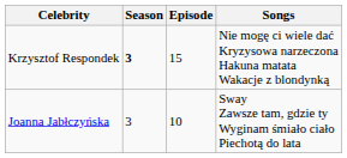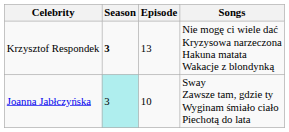 <table class="wikitable">
 <tr>
 <th>Celebrity</th>
 <th>Season</th>
 <th>Episode</th>
 <th>Songs</th>
 </tr>
 <tr>
 <td>Krzysztof Respondek</td>
 <td><strong>3</strong></td>
-<td>15</td>
+<td>13</td>
 <td>Nie mogę ci wiele dać<br>Kryzysowa narzeczona<br>Hakuna matata<br>Wakacje z blondynką</td>
 </tr>
 <tr>
 <td><a href='#'>Joanna Jabłczyńska</a></td>
-<td>3</td>
+<td style="background: paleturquoise;">3</td>
 <td>10</td>
 <td>Sway<br>Zawsze tam, gdzie ty<br>Wyginam śmiało ciało<br>Piechotą do lata</td>
 </tr>
 </table>
